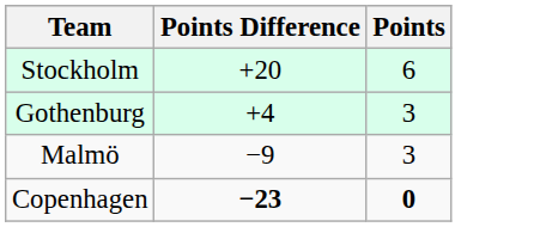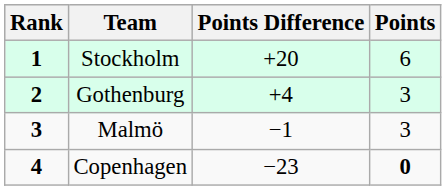 <table class="wikitable">
 <tr style="background:silver"!>
+<th>Rank</th>
 <th>Team</th>
 <th>Points Difference</th>
 <th>Points</th>
 </tr>
 <tr bgcolor=#d8ffeb align="center">
+<td><strong>1</strong></td>
 <td>Stockholm</td>
 <td>+20</td>
 <td>6</td>
 </tr>
 <tr bgcolor=#d8ffeb align="center">
+<td><strong>2</strong></td>
 <td>Gothenburg</td>
 <td>+4</td>
 <td>3</td>
 </tr>
 <tr align="center">
+<td><strong>3</strong></td>
 <td>Malmö</td>
-<td>−9</td>
+<td>−1</td>
 <td>3</td>
 </tr>
 <tr align="center">
+<td><strong>4</strong></td>
 <td>Copenhagen</td>
-<td><strong>−23</strong></td>
+<td>−23</td>
 <td><strong>0</strong></td>
 </tr>
 </table>
